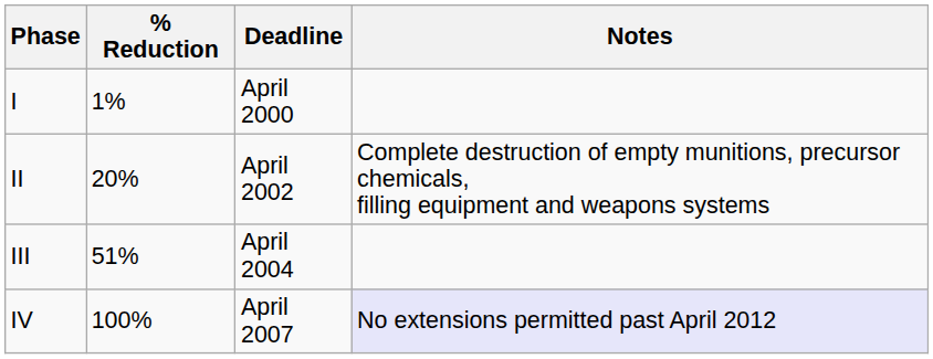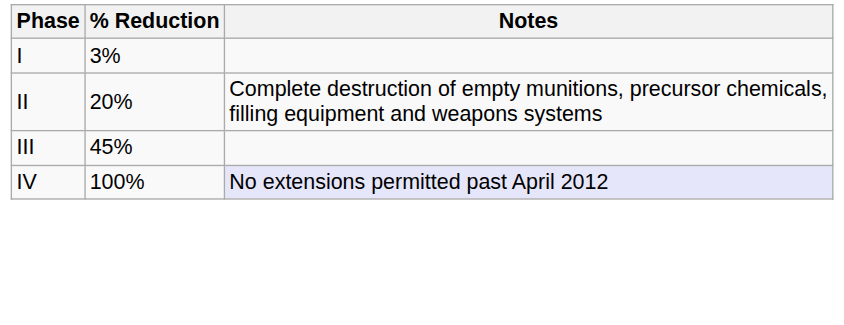 <table class="wikitable" style="margin: 1em auto 1em auto">
 <tr>
 <th><strong>Phase</strong></th>
 <th><strong>% Reduction</strong></th>
-<th><strong>Deadline</strong></th>
 <th><strong>Notes</strong></th>
 </tr>
 <tr>
 <td>I</td>
-<td>1%</td>
-<td>April 2000</td>
+<td>3%</td>
 <td> </td>
 </tr>
 <tr>
 <td>II</td>
 <td>20%</td>
-<td>April 2002</td>
 <td>Complete destruction of empty munitions, precursor chemicals,<br> filling equipment and weapons systems</td>
 </tr>
 <tr>
 <td>III</td>
-<td>51%</td>
-<td>April 2004</td>
+<td>45%</td>
 <td> </td>
 </tr>
 <tr>
 <td>IV</td>
 <td>100%</td>
-<td>April 2007</td>
 <td style="background: lavender;">No extensions permitted past April 2012</td>
 </tr>
 </table>
